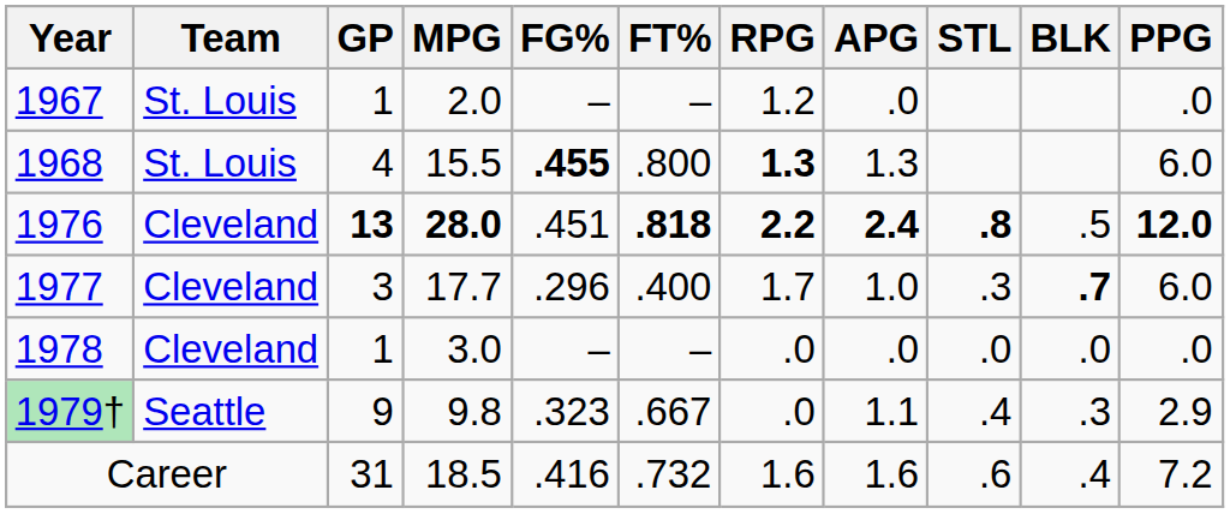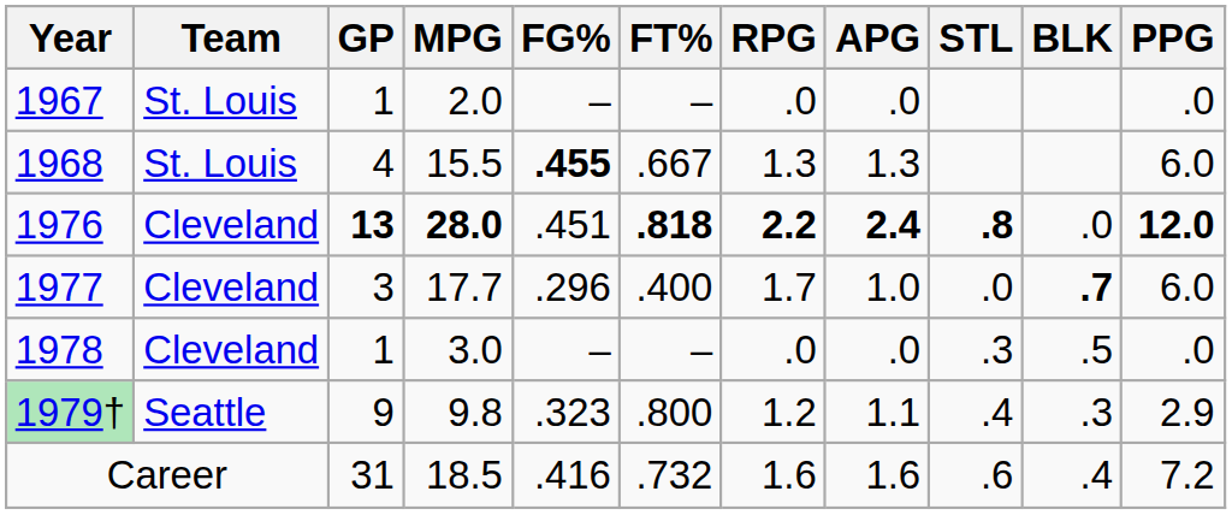 <table class="wikitable sortable" style="font-size:95%; text-align:right;">
 <tr>
 <th>Year</th>
 <th>Team</th>
 <th>GP</th>
 <th>MPG</th>
 <th>FG%</th>
 <th>FT%</th>
 <th>RPG</th>
 <th>APG</th>
 <th>STL</th>
 <th>BLK</th>
 <th>PPG</th>
 </tr>
 <tr>
 <td style="text-align:left;"><a href='#'>1967</a></td>
 <td style="text-align:left;"><a href='#'>St. Louis</a></td>
 <td>1</td>
 <td>2.0</td>
 <td>–</td>
 <td>–</td>
-<td>1.2</td>
+<td>.0</td>
 <td>.0</td>
 <td></td>
 <td></td>
 <td>.0</td>
 </tr>
 <tr>
 <td style="text-align:left;"><a href='#'>1968</a></td>
 <td style="text-align:left;"><a href='#'>St. Louis</a></td>
 <td>4</td>
 <td>15.5</td>
 <td><strong>.455</strong></td>
-<td>.800</td>
-<td><strong>1.3</strong></td>
+<td>.667</td>
+<td>1.3</td>
 <td>1.3</td>
 <td></td>
 <td></td>
 <td>6.0</td>
 </tr>
 <tr>
 <td style="text-align:left;"><a href='#'>1976</a></td>
 <td style="text-align:left;"><a href='#'>Cleveland</a></td>
 <td><strong>13</strong></td>
 <td><strong>28.0</strong></td>
 <td>.451</td>
 <td><strong>.818</strong></td>
 <td><strong>2.2</strong></td>
 <td><strong>2.4</strong></td>
 <td><strong>.8</strong></td>
-<td>.5</td>
+<td>.0</td>
 <td><strong>12.0</strong></td>
 </tr>
 <tr>
 <td style="text-align:left;"><a href='#'>1977</a></td>
 <td style="text-align:left;"><a href='#'>Cleveland</a></td>
 <td>3</td>
 <td>17.7</td>
 <td>.296</td>
 <td>.400</td>
 <td>1.7</td>
 <td>1.0</td>
-<td>.3</td>
+<td>.0</td>
 <td><strong>.7</strong></td>
 <td>6.0</td>
 </tr>
 <tr>
 <td style="text-align:left;"><a href='#'>1978</a></td>
 <td style="text-align:left;"><a href='#'>Cleveland</a></td>
 <td>1</td>
 <td>3.0</td>
 <td>–</td>
 <td>–</td>
 <td>.0</td>
 <td>.0</td>
-<td>.0</td>
-<td>.0</td>
+<td>.3</td>
+<td>.5</td>
 <td>.0</td>
 </tr>
 <tr>
 <td style="text-align:left;background:#afe6ba;"><a href='#'>1979</a>†</td>
 <td style="text-align:left;"><a href='#'>Seattle</a></td>
 <td>9</td>
 <td>9.8</td>
 <td>.323</td>
-<td>.667</td>
-<td>.0</td>
+<td>.800</td>
+<td>1.2</td>
 <td>1.1</td>
 <td>.4</td>
 <td>.3</td>
 <td>2.9</td>
 </tr>
 <tr class="sortbottom">
 <td style="text-align:center;" colspan="2">Career</td>
 <td>31</td>
 <td>18.5</td>
 <td>.416</td>
 <td>.732</td>
 <td>1.6</td>
 <td>1.6</td>
 <td>.6</td>
 <td>.4</td>
 <td>7.2</td>
 </tr>
 </table>
